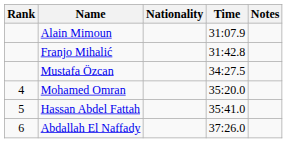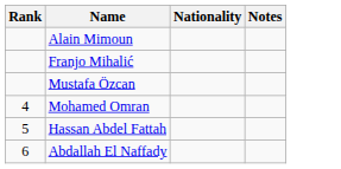 <table class="wikitable sortable" style="text-align:center">
 <tr>
 <th>Rank</th>
 <th>Name</th>
 <th>Nationality</th>
-<th>Time</th>
 <th>Notes</th>
 </tr>
 <tr>
 <td></td>
 <td align=left><a href='#'>Alain Mimoun</a></td>
 <td align=left></td>
-<td>31:07.9</td>
 <td></td>
 </tr>
 <tr>
 <td></td>
 <td align=left><a href='#'>Franjo Mihalić</a></td>
 <td align=left></td>
-<td>31:42.8</td>
 <td></td>
 </tr>
 <tr>
 <td></td>
 <td align=left><a href='#'>Mustafa Özcan</a></td>
 <td align=left></td>
-<td>34:27.5</td>
 <td></td>
 </tr>
 <tr>
 <td>4</td>
 <td align=left><a href='#'>Mohamed Omran</a></td>
 <td align=left></td>
-<td>35:20.0</td>
 <td></td>
 </tr>
 <tr>
 <td>5</td>
 <td align=left><a href='#'>Hassan Abdel Fattah</a></td>
 <td align=left></td>
-<td>35:41.0</td>
 <td></td>
 </tr>
 <tr>
 <td>6</td>
 <td align=left><a href='#'>Abdallah El Naffady</a></td>
 <td align=left></td>
-<td>37:26.0</td>
 <td></td>
 </tr>
 </table>
